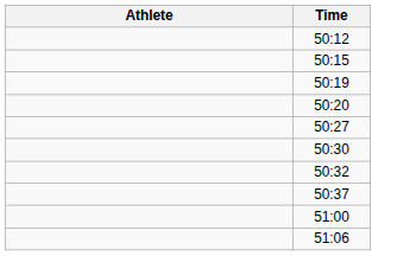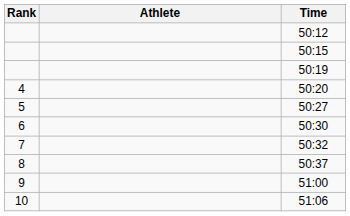 <table class=wikitable style=text-align:center>
 <tr>
+<th>Rank</th>
 <th style="width: 20em">Athlete</th>
 <th style="width: 5em">Time</th>
 </tr>
 <tr>
+<td></td>
 <td align=left></td>
 <td>50:12</td>
 </tr>
 <tr>
+<td></td>
 <td align=left></td>
 <td>50:15</td>
 </tr>
 <tr>
+<td></td>
 <td align=left></td>
 <td>50:19</td>
 </tr>
 <tr>
+<td>4</td>
 <td align=left></td>
 <td>50:20</td>
 </tr>
 <tr>
+<td>5</td>
 <td align=left></td>
 <td>50:27</td>
 </tr>
 <tr>
+<td>6</td>
 <td align=left></td>
 <td>50:30</td>
 </tr>
 <tr>
+<td>7</td>
 <td align=left></td>
 <td>50:32</td>
 </tr>
 <tr>
+<td>8</td>
 <td align=left></td>
 <td>50:37</td>
 </tr>
 <tr>
+<td>9</td>
 <td align=left></td>
 <td>51:00</td>
 </tr>
 <tr>
+<td>10</td>
 <td align=left></td>
 <td>51:06</td>
 </tr>
 </table>
